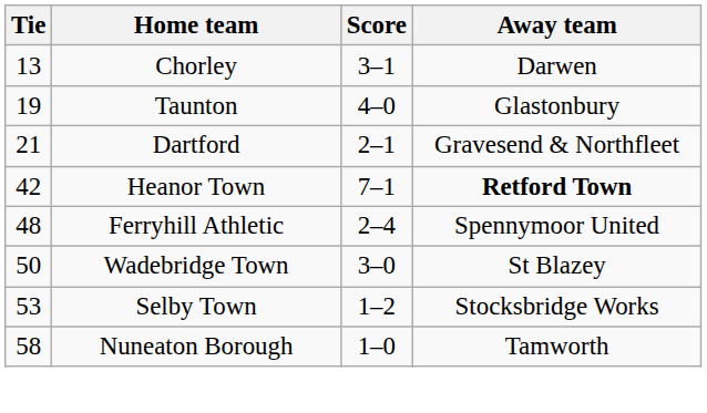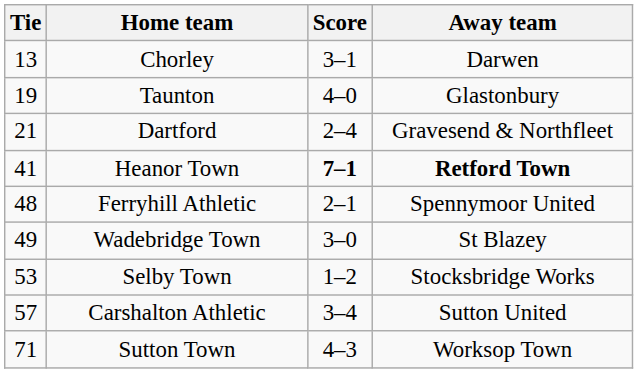 <table class="wikitable" style="text-align:center;">
 <tr>
 <th width=20>Tie</th>
 <th width=175>Home team</th>
 <th width=20>Score</th>
 <th width=175>Away team</th>
 </tr>
 <tr>
 <td>13</td>
 <td>Chorley</td>
 <td>3–1</td>
 <td>Darwen</td>
 </tr>
 <tr>
 <td>19</td>
 <td>Taunton</td>
 <td>4–0</td>
 <td>Glastonbury</td>
 </tr>
 <tr>
 <td>21</td>
 <td>Dartford</td>
-<td>2–1</td>
+<td>2–4</td>
 <td>Gravesend & Northfleet</td>
 </tr>
 <tr>
-<td>42</td>
+<td>41</td>
 <td>Heanor Town</td>
-<td>7–1</td>
+<td><strong>7–1</strong></td>
 <td><strong>Retford Town</strong></td>
 </tr>
 <tr>
 <td>48</td>
 <td>Ferryhill Athletic</td>
-<td>2–4</td>
+<td>2–1</td>
 <td>Spennymoor United</td>
 </tr>
 <tr>
-<td>50</td>
+<td>49</td>
 <td>Wadebridge Town</td>
 <td>3–0</td>
 <td>St Blazey</td>
 </tr>
 <tr>
 <td>53</td>
 <td>Selby Town</td>
 <td>1–2</td>
 <td>Stocksbridge Works</td>
 </tr>
 <tr>
-<td>58</td>
-<td>Nuneaton Borough</td>
-<td>1–0</td>
-<td>Tamworth</td>
+<td>57</td>
+<td>Carshalton Athletic</td>
+<td>3–4</td>
+<td>Sutton United</td>
+</tr>
+<tr>
+<td>71</td>
+<td>Sutton Town</td>
+<td>4–3</td>
+<td>Worksop Town</td>
 </tr>
 </table>
